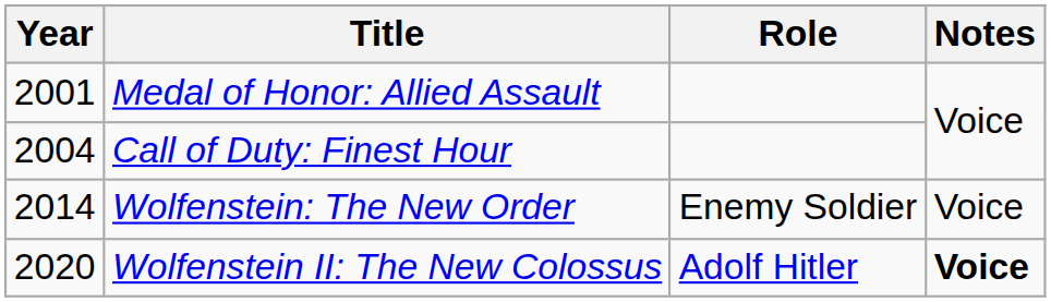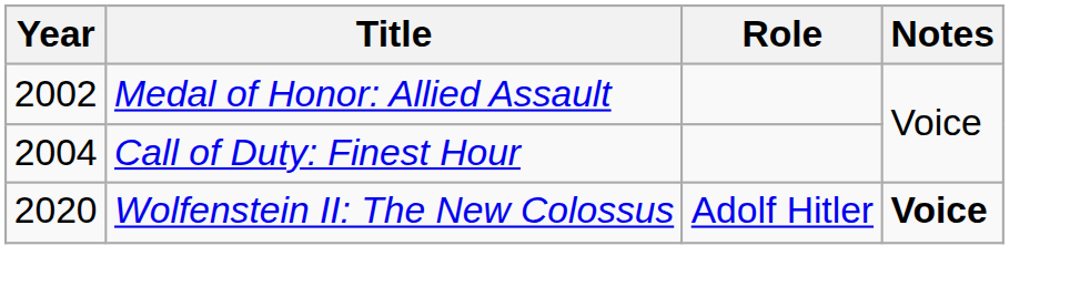 <table class="wikitable sortable">
 <tr>
 <th>Year</th>
 <th>Title</th>
 <th>Role</th>
 <th>Notes</th>
 </tr>
 <tr>
-<td>2001</td>
+<td>2002</td>
 <td><em><a href='#'>Medal of Honor: Allied Assault</a></em></td>
 <td></td>
 <td rowspan="2">Voice</td>
 </tr>
 <tr>
 <td>2004</td>
 <td><em><a href='#'>Call of Duty: Finest Hour</a></em></td>
 <td></td>
 </tr>
 <tr>
-<td>2014</td>
-<td><em><a href='#'>Wolfenstein: The New Order</a></em></td>
-<td>Enemy Soldier</td>
-<td>Voice</td>
-</tr>
-<tr>
 <td>2020</td>
 <td><em><a href='#'>Wolfenstein II: The New Colossus</a></em></td>
 <td><a href='#'>Adolf Hitler</a></td>
 <td><strong>Voice</strong></td>
 </tr>
 </table>
